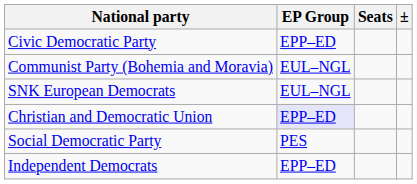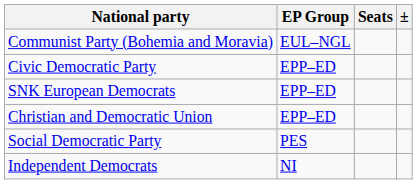 <table class="wikitable">
 <tr>
 <th>National party</th>
 <th>EP Group</th>
 <th>Seats</th>
 <th>±</th>
 </tr>
 <tr>
+<td> <a href='#'>Communist Party (Bohemia and Moravia)</a></td>
+<td> <a href='#'>EUL–NGL</a></td>
+<td></td>
+<td></td>
+</tr>
+<tr>
 <td> <a href='#'>Civic Democratic Party</a></td>
 <td> <a href='#'>EPP–ED</a></td>
 <td></td>
 <td></td>
 </tr>
 <tr>
-<td> <a href='#'>Communist Party (Bohemia and Moravia)</a></td>
-<td> <a href='#'>EUL–NGL</a></td>
-<td></td>
-<td></td>
-</tr>
-<tr>
 <td> <a href='#'>SNK European Democrats</a></td>
-<td> <a href='#'>EUL–NGL</a></td>
+<td> <a href='#'>EPP–ED</a></td>
 <td></td>
 <td></td>
 </tr>
 <tr>
 <td> <a href='#'>Christian and Democratic Union</a></td>
-<td style="background: lavender;"> <a href='#'>EPP–ED</a></td>
+<td> <a href='#'>EPP–ED</a></td>
 <td></td>
 <td></td>
 </tr>
 <tr>
 <td> <a href='#'>Social Democratic Party</a></td>
 <td> <a href='#'>PES</a></td>
 <td></td>
 <td></td>
 </tr>
 <tr>
 <td> <a href='#'>Independent Democrats</a></td>
-<td> <a href='#'>EPP–ED</a></td>
+<td> <a href='#'>NI</a></td>
 <td></td>
 <td></td>
 </tr>
 </table>
